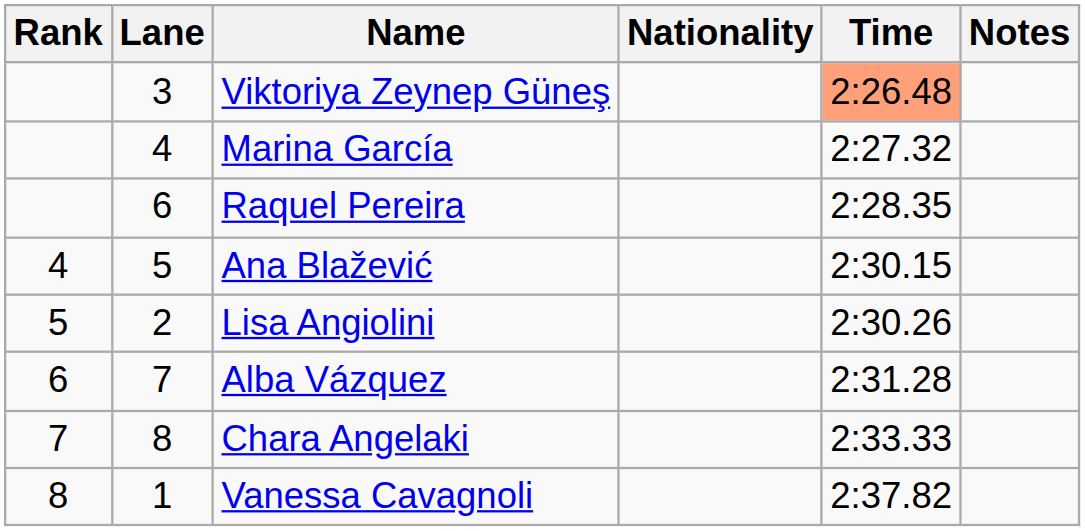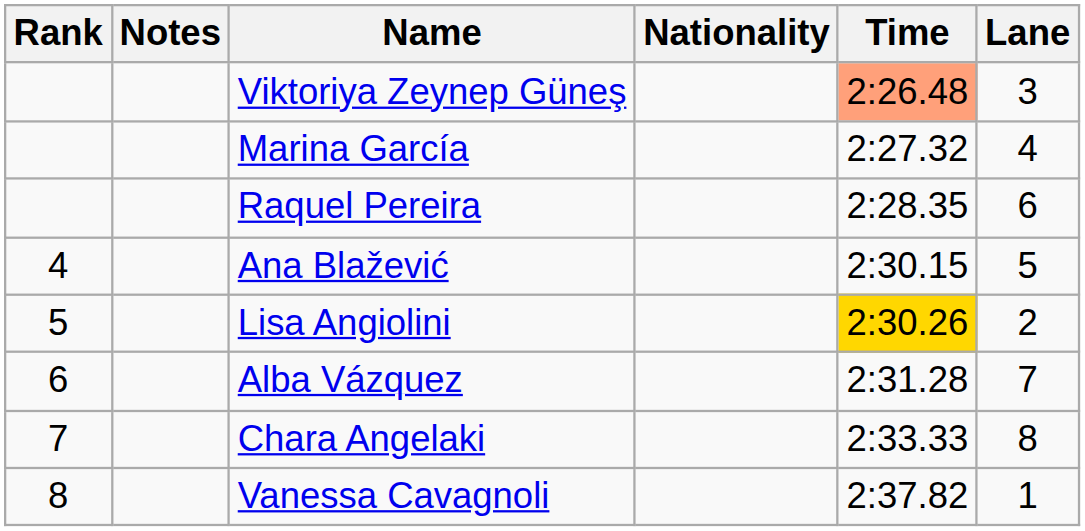 <table class="wikitable sortable" style="text-align:center">
 <tr>
 <th>Rank</th>
-<th>Lane</th>
+<th>Notes</th>
 <th>Name</th>
 <th>Nationality</th>
 <th>Time</th>
-<th>Notes</th>
+<th>Lane</th>
 </tr>
 <tr>
 <td></td>
-<td>3</td>
+<td></td>
 <td align=left><a href='#'>Viktoriya Zeynep Güneş</a></td>
 <td align=left></td>
 <td style="background: lightsalmon;">2:26.48</td>
-<td></td>
+<td>3</td>
 </tr>
 <tr>
 <td></td>
-<td>4</td>
+<td></td>
 <td align=left><a href='#'>Marina García</a></td>
 <td align=left></td>
 <td>2:27.32</td>
-<td></td>
+<td>4</td>
 </tr>
 <tr>
 <td></td>
-<td>6</td>
+<td></td>
 <td align=left><a href='#'>Raquel Pereira</a></td>
 <td align=left></td>
 <td>2:28.35</td>
-<td></td>
+<td>6</td>
 </tr>
 <tr>
 <td>4</td>
-<td>5</td>
+<td></td>
 <td align=left><a href='#'>Ana Blažević</a></td>
 <td align=left></td>
 <td>2:30.15</td>
-<td></td>
+<td>5</td>
 </tr>
 <tr>
 <td>5</td>
-<td>2</td>
+<td></td>
 <td align=left><a href='#'>Lisa Angiolini</a></td>
 <td align=left></td>
-<td>2:30.26</td>
-<td></td>
+<td style="background: gold;">2:30.26</td>
+<td>2</td>
 </tr>
 <tr>
 <td>6</td>
-<td>7</td>
+<td></td>
 <td align=left><a href='#'>Alba Vázquez</a></td>
 <td align=left></td>
 <td>2:31.28</td>
-<td></td>
+<td>7</td>
 </tr>
 <tr>
 <td>7</td>
-<td>8</td>
+<td></td>
 <td align=left><a href='#'>Chara Angelaki</a></td>
 <td align=left></td>
 <td>2:33.33</td>
-<td></td>
+<td>8</td>
 </tr>
 <tr>
 <td>8</td>
-<td>1</td>
+<td></td>
 <td align=left><a href='#'>Vanessa Cavagnoli</a></td>
 <td align=left></td>
 <td>2:37.82</td>
-<td></td>
+<td>1</td>
 </tr>
 </table>
